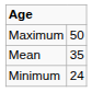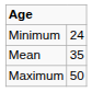 <table class="wikitable" style="margin: 1em auto 1em auto;">
 <tr>
 <td colspan=2><strong>Age</strong></td>
 </tr>
 <tr>
-<td>Maximum</td>
-<td>50</td>
+<td>Minimum</td>
+<td>24</td>
 </tr>
 <tr>
 <td>Mean</td>
 <td>35</td>
 </tr>
 <tr>
-<td>Minimum</td>
-<td>24</td>
+<td>Maximum</td>
+<td>50</td>
 </tr>
 </table>
